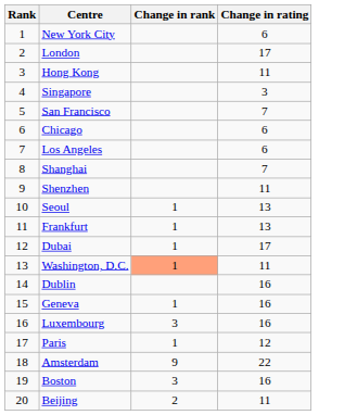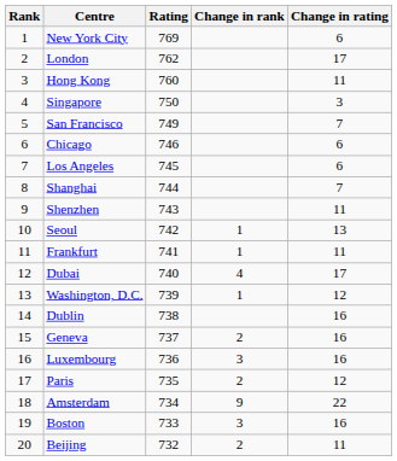 <table class="wikitable"  style="text-align:center; margin:1em;">
 <tr>
 <th>Rank</th>
 <th>Centre</th>
+<th>Rating</th>
 <th>Change in rank</th>
 <th>Change in rating</th>
 </tr>
 <tr>
 <td>1</td>
 <td align=left> <a href='#'>New York City</a></td>
+<td>769</td>
 <td></td>
 <td> 6</td>
 </tr>
 <tr>
 <td>2</td>
 <td align=left> <a href='#'>London</a></td>
+<td>762</td>
 <td></td>
 <td> 17</td>
 </tr>
 <tr>
 <td>3</td>
 <td align=left> <a href='#'>Hong Kong</a></td>
+<td>760</td>
 <td></td>
 <td> 11</td>
 </tr>
 <tr>
 <td>4</td>
 <td align=left> <a href='#'>Singapore</a></td>
+<td>750</td>
 <td></td>
 <td> 3</td>
 </tr>
 <tr>
 <td>5</td>
 <td align=left> <a href='#'>San Francisco</a></td>
+<td>749</td>
 <td></td>
 <td> 7</td>
 </tr>
 <tr>
 <td>6</td>
 <td align=left> <a href='#'>Chicago</a></td>
+<td>746</td>
 <td></td>
 <td> 6</td>
 </tr>
 <tr>
 <td>7</td>
 <td align="left"> <a href='#'>Los Angeles</a></td>
+<td>745</td>
 <td></td>
 <td> 6</td>
 </tr>
 <tr>
 <td>8</td>
 <td align="left"> <a href='#'>Shanghai</a></td>
+<td>744</td>
 <td></td>
 <td> 7</td>
 </tr>
 <tr>
 <td>9</td>
 <td align="left"> <a href='#'>Shenzhen</a></td>
+<td>743</td>
 <td></td>
 <td> 11</td>
 </tr>
 <tr>
 <td>10</td>
 <td align="left"> <a href='#'>Seoul</a></td>
+<td>742</td>
 <td> 1</td>
 <td> 13</td>
 </tr>
 <tr>
 <td>11</td>
 <td align="left"> <a href='#'>Frankfurt</a></td>
+<td>741</td>
 <td> 1</td>
-<td> 13</td>
+<td> 11</td>
 </tr>
 <tr>
 <td>12</td>
 <td align="left"> <a href='#'>Dubai</a></td>
-<td> 1</td>
+<td>740</td>
+<td> 4</td>
 <td> 17</td>
 </tr>
 <tr>
 <td>13</td>
 <td align="left"> <a href='#'>Washington, D.C.</a></td>
-<td style="background: lightsalmon;"> 1</td>
-<td> 11</td>
+<td>739</td>
+<td> 1</td>
+<td> 12</td>
 </tr>
 <tr>
 <td>14</td>
 <td align="left"> <a href='#'>Dublin</a></td>
+<td>738</td>
 <td></td>
 <td> 16</td>
 </tr>
 <tr>
 <td>15</td>
 <td align="left"> <a href='#'>Geneva</a></td>
-<td> 1</td>
+<td>737</td>
+<td> 2</td>
 <td> 16</td>
 </tr>
 <tr>
 <td>16</td>
 <td align="left"> <a href='#'>Luxembourg</a></td>
+<td>736</td>
 <td> 3</td>
 <td> 16</td>
 </tr>
 <tr>
 <td>17</td>
 <td align="left"> <a href='#'>Paris</a></td>
-<td> 1</td>
+<td>735</td>
+<td> 2</td>
 <td> 12</td>
 </tr>
 <tr>
 <td>18</td>
 <td align="left"><a href='#'>Amsterdam</a></td>
+<td>734</td>
 <td> 9</td>
 <td> 22</td>
 </tr>
 <tr>
 <td>19</td>
 <td align="left"> <a href='#'>Boston</a></td>
+<td>733</td>
 <td> 3</td>
 <td> 16</td>
 </tr>
 <tr>
 <td>20</td>
 <td align="left"> <a href='#'>Beijing</a></td>
+<td>732</td>
 <td> 2</td>
 <td> 11</td>
 </tr>
 </table>
